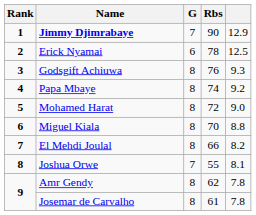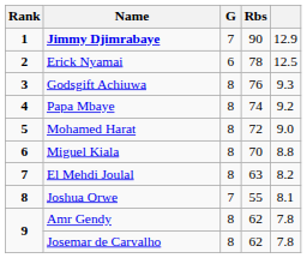 <table class="wikitable" style="font-size:90%;">
 <tr>
 <th width=10px>Rank</th>
 <th width=180px>Name</th>
 <th width=15px>G</th>
 <th width=10px>Rbs</th>
 <th width=10px></th>
 </tr>
 <tr align=center>
 <td><strong>1</strong></td>
 <td align=left> <strong><a href='#'>Jimmy Djimrabaye</a></strong></td>
 <td>7</td>
 <td>90</td>
 <td>12.9</td>
 </tr>
 <tr align=center>
 <td><strong>2</strong></td>
 <td align=left> <a href='#'>Erick Nyamai</a></td>
 <td>6</td>
 <td>78</td>
 <td>12.5</td>
 </tr>
 <tr align=center>
 <td><strong>3</strong></td>
 <td align=left> <a href='#'>Godsgift Achiuwa</a></td>
 <td>8</td>
 <td>76</td>
 <td>9.3</td>
 </tr>
 <tr align=center>
 <td><strong>4</strong></td>
 <td align=left> <a href='#'>Papa Mbaye</a></td>
 <td>8</td>
 <td>74</td>
 <td>9.2</td>
 </tr>
 <tr align=center>
 <td><strong>5</strong></td>
 <td align=left> <a href='#'>Mohamed Harat</a></td>
 <td>8</td>
 <td>72</td>
 <td>9.0</td>
 </tr>
 <tr align=center>
 <td><strong>6</strong></td>
 <td align=left> <a href='#'>Miguel Kiala</a></td>
 <td>8</td>
 <td>70</td>
 <td>8.8</td>
 </tr>
 <tr align=center>
 <td><strong>7</strong></td>
 <td align=left> <a href='#'>El Mehdi Joulal</a></td>
 <td>8</td>
-<td>66</td>
+<td>63</td>
 <td>8.2</td>
 </tr>
 <tr align=center>
 <td><strong>8</strong></td>
 <td align=left> <a href='#'>Joshua Orwe</a></td>
 <td>7</td>
 <td>55</td>
 <td>8.1</td>
 </tr>
 <tr align=center>
 <td rowspan=2><strong>9</strong></td>
 <td align=left> <a href='#'>Amr Gendy</a></td>
 <td>8</td>
 <td>62</td>
 <td>7.8</td>
 </tr>
 <tr align=center>
 <td align=left> <a href='#'>Josemar de Carvalho</a></td>
 <td>8</td>
-<td>61</td>
+<td>62</td>
 <td>7.8</td>
 </tr>
 </table>
